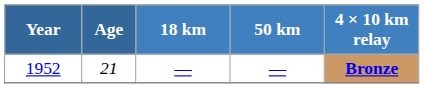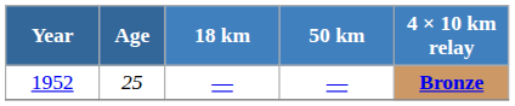 <table class="wikitable" style="font-size:95%; text-align:center; border:grey solid 1px; border-collapse:collapse; background:#ffffff;">
 <tr>
 <th style="background-color:#369; color:white; width:60px;"> Year </th>
 <th style="background-color:#369; color:white; width:40px;"> Age </th>
 <th style="background-color:#4180be; color:white; width:75px;"> 18 km </th>
 <th style="background-color:#4180be; color:white; width:75px;"> 50 km </th>
 <th style="background-color:#4180be; color:white; width:75px;"> 4 × 10 km <br> relay </th>
 </tr>
 <tr>
 <td><a href='#'>1952</a></td>
-<td><em>21</em></td>
+<td><em>25</em></td>
 <td><a href='#'>—</a></td>
 <td><a href='#'>—</a></td>
 <td bgcolor="cc9966"><a href='#'><strong>Bronze</strong></a></td>
 </tr>
 <tr>
 </tr>
 </table>
